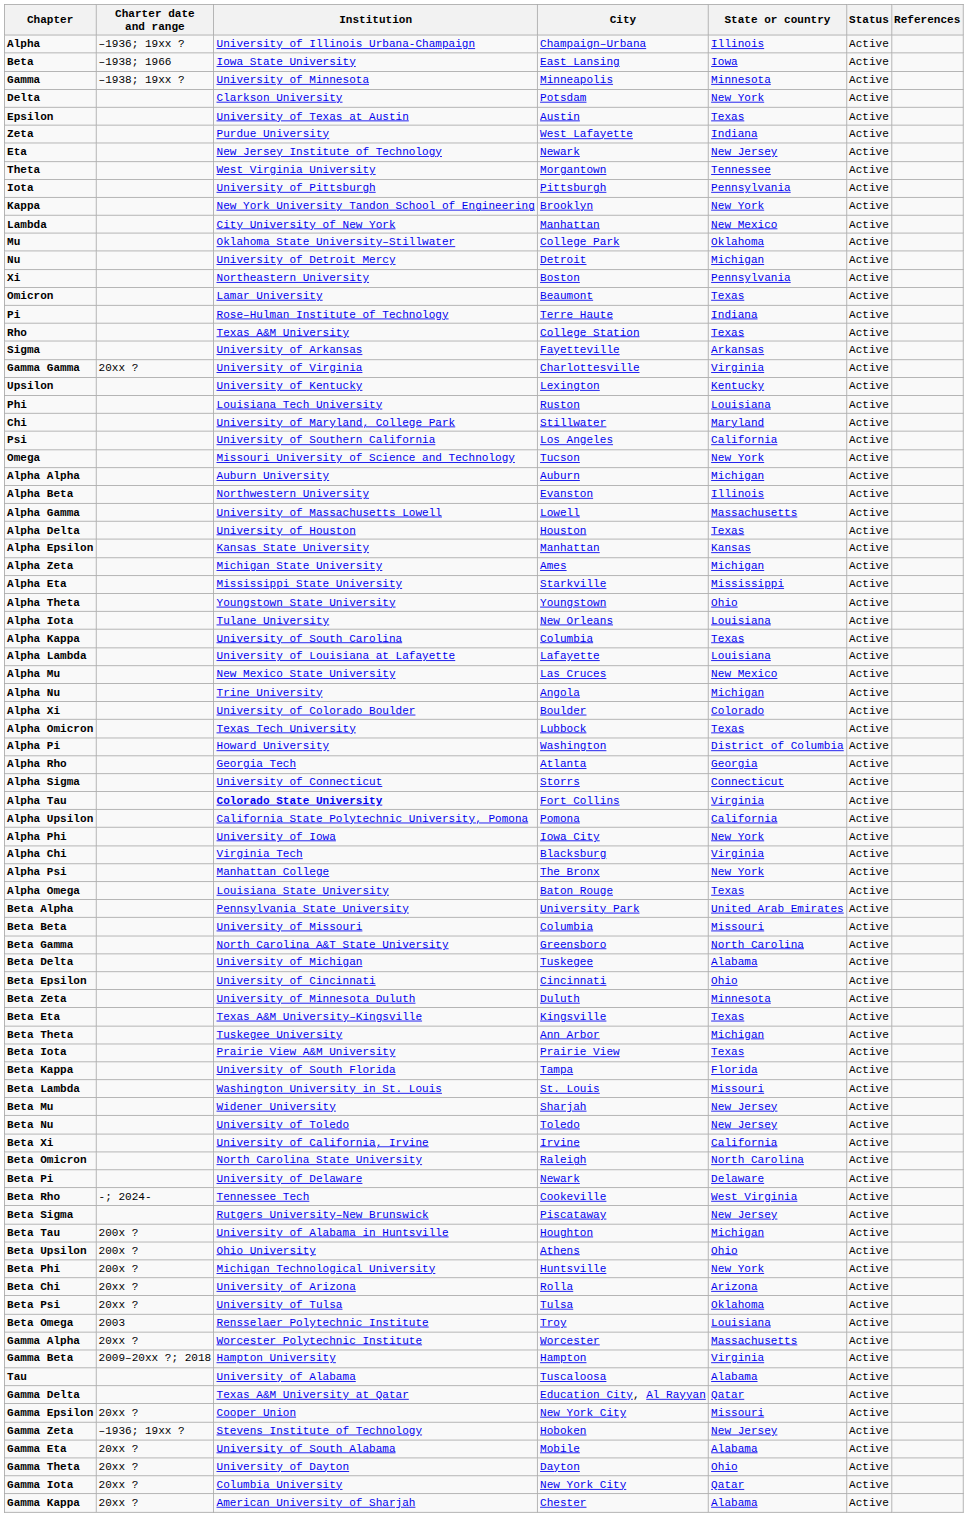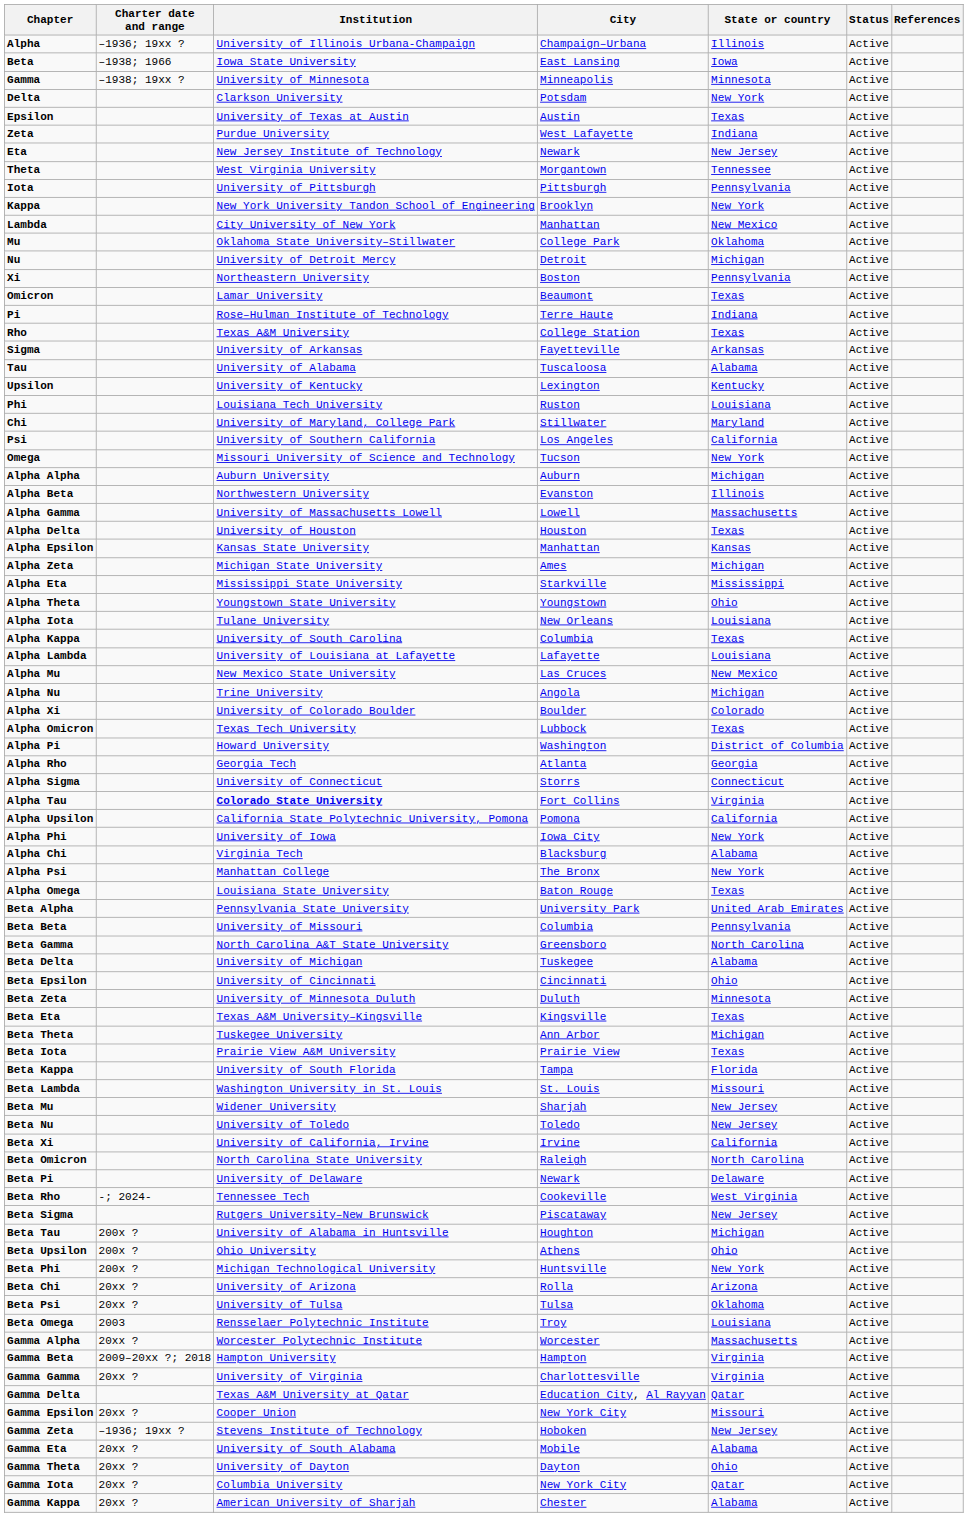 <table class="wikitable sortable">
 <tr>
 <th>Chapter</th>
 <th>Charter date<br>and range</th>
 <th>Institution</th>
 <th>City</th>
 <th>State or country</th>
 <th>Status</th>
 <th>References</th>
 </tr>
 <tr>
 <td><strong>Alpha</strong></td>
 <td>–1936; 19xx ?</td>
 <td><a href='#'>University of Illinois Urbana-Champaign</a></td>
 <td><a href='#'>Champaign–Urbana</a></td>
 <td><a href='#'>Illinois</a></td>
 <td>Active</td>
 <td></td>
 </tr>
 <tr>
 <td><strong>Beta</strong></td>
 <td>–1938; 1966</td>
 <td><a href='#'>Iowa State University</a></td>
 <td><a href='#'>East Lansing</a></td>
 <td><a href='#'>Iowa</a></td>
 <td>Active</td>
 <td></td>
 </tr>
 <tr>
 <td><strong>Gamma</strong></td>
 <td>–1938; 19xx ?</td>
 <td><a href='#'>University of Minnesota</a></td>
 <td><a href='#'>Minneapolis</a></td>
 <td><a href='#'>Minnesota</a></td>
 <td>Active</td>
 <td></td>
 </tr>
 <tr>
 <td><strong>Delta</strong></td>
 <td></td>
 <td><a href='#'>Clarkson University</a></td>
 <td><a href='#'>Potsdam</a></td>
 <td><a href='#'>New York</a></td>
 <td>Active</td>
 <td></td>
 </tr>
 <tr>
 <td><strong>Epsilon</strong></td>
 <td></td>
 <td><a href='#'>University of Texas at Austin</a></td>
 <td><a href='#'>Austin</a></td>
 <td><a href='#'>Texas</a></td>
 <td>Active</td>
 <td></td>
 </tr>
 <tr>
 <td><strong>Zeta</strong></td>
 <td></td>
 <td><a href='#'>Purdue University</a></td>
 <td><a href='#'>West Lafayette</a></td>
 <td><a href='#'>Indiana</a></td>
 <td>Active</td>
 <td></td>
 </tr>
 <tr>
 <td><strong>Eta</strong></td>
 <td></td>
 <td><a href='#'>New Jersey Institute of Technology</a></td>
 <td><a href='#'>Newark</a></td>
 <td><a href='#'>New Jersey</a></td>
 <td>Active</td>
 <td></td>
 </tr>
 <tr>
 <td><strong>Theta</strong></td>
 <td></td>
 <td><a href='#'>West Virginia University</a></td>
 <td><a href='#'>Morgantown</a></td>
 <td><a href='#'>Tennessee</a></td>
 <td>Active</td>
 <td></td>
 </tr>
 <tr>
 <td><strong>Iota</strong></td>
 <td></td>
 <td><a href='#'>University of Pittsburgh</a></td>
 <td><a href='#'>Pittsburgh</a></td>
 <td><a href='#'>Pennsylvania</a></td>
 <td>Active</td>
 <td></td>
 </tr>
 <tr>
 <td><strong>Kappa</strong></td>
 <td></td>
 <td><a href='#'>New York University Tandon School of Engineering</a></td>
 <td><a href='#'>Brooklyn</a></td>
 <td><a href='#'>New York</a></td>
 <td>Active</td>
 <td></td>
 </tr>
 <tr>
 <td><strong>Lambda</strong></td>
 <td></td>
 <td><a href='#'>City University of New York</a></td>
 <td><a href='#'>Manhattan</a></td>
 <td><a href='#'>New Mexico</a></td>
 <td>Active</td>
 <td></td>
 </tr>
 <tr>
 <td><strong>Mu</strong></td>
 <td></td>
 <td><a href='#'>Oklahoma State University–Stillwater</a></td>
 <td><a href='#'>College Park</a></td>
 <td><a href='#'>Oklahoma</a></td>
 <td>Active</td>
 <td></td>
 </tr>
 <tr>
 <td><strong>Nu</strong></td>
 <td></td>
 <td><a href='#'>University of Detroit Mercy</a></td>
 <td><a href='#'>Detroit</a></td>
 <td><a href='#'>Michigan</a></td>
 <td>Active</td>
 <td></td>
 </tr>
 <tr>
 <td><strong>Xi</strong></td>
 <td></td>
 <td><a href='#'>Northeastern University</a></td>
 <td><a href='#'>Boston</a></td>
 <td><a href='#'>Pennsylvania</a></td>
 <td>Active</td>
 <td></td>
 </tr>
 <tr>
 <td><strong>Omicron</strong></td>
 <td></td>
 <td><a href='#'>Lamar University</a></td>
 <td><a href='#'>Beaumont</a></td>
 <td><a href='#'>Texas</a></td>
 <td>Active</td>
 <td></td>
 </tr>
 <tr>
 <td><strong>Pi</strong></td>
 <td></td>
 <td><a href='#'>Rose–Hulman Institute of Technology</a></td>
 <td><a href='#'>Terre Haute</a></td>
 <td><a href='#'>Indiana</a></td>
 <td>Active</td>
 <td></td>
 </tr>
 <tr>
 <td><strong>Rho</strong></td>
 <td></td>
 <td><a href='#'>Texas A&M University</a></td>
 <td><a href='#'>College Station</a></td>
 <td><a href='#'>Texas</a></td>
 <td>Active</td>
 <td></td>
 </tr>
 <tr>
 <td><strong>Sigma</strong></td>
 <td></td>
 <td><a href='#'>University of Arkansas</a></td>
 <td><a href='#'>Fayetteville</a></td>
 <td><a href='#'>Arkansas</a></td>
 <td>Active</td>
 <td></td>
 </tr>
 <tr>
-<td><strong>Gamma Gamma</strong></td>
-<td>20xx ?</td>
-<td><a href='#'>University of Virginia</a></td>
-<td><a href='#'>Charlottesville</a></td>
-<td><a href='#'>Virginia</a></td>
+<td><strong>Tau</strong></td>
+<td></td>
+<td><a href='#'>University of Alabama</a></td>
+<td><a href='#'>Tuscaloosa</a></td>
+<td><a href='#'>Alabama</a></td>
 <td>Active</td>
 <td></td>
 </tr>
 <tr>
 <td><strong>Upsilon</strong></td>
 <td></td>
 <td><a href='#'>University of Kentucky</a></td>
 <td><a href='#'>Lexington</a></td>
 <td><a href='#'>Kentucky</a></td>
 <td>Active</td>
 <td></td>
 </tr>
 <tr>
 <td><strong>Phi</strong></td>
 <td></td>
 <td><a href='#'>Louisiana Tech University</a></td>
 <td><a href='#'>Ruston</a></td>
 <td><a href='#'>Louisiana</a></td>
 <td>Active</td>
 <td></td>
 </tr>
 <tr>
 <td><strong>Chi</strong></td>
 <td></td>
 <td><a href='#'>University of Maryland, College Park</a></td>
 <td><a href='#'>Stillwater</a></td>
 <td><a href='#'>Maryland</a></td>
 <td>Active</td>
 <td></td>
 </tr>
 <tr>
 <td><strong>Psi</strong></td>
 <td></td>
 <td><a href='#'>University of Southern California</a></td>
 <td><a href='#'>Los Angeles</a></td>
 <td><a href='#'>California</a></td>
 <td>Active</td>
 <td></td>
 </tr>
 <tr>
 <td><strong>Omega</strong></td>
 <td></td>
 <td><a href='#'>Missouri University of Science and Technology</a></td>
 <td><a href='#'>Tucson</a></td>
 <td><a href='#'>New York</a></td>
 <td>Active</td>
 <td></td>
 </tr>
 <tr>
 <td><strong>Alpha Alpha</strong></td>
 <td></td>
 <td><a href='#'>Auburn University</a></td>
 <td><a href='#'>Auburn</a></td>
 <td><a href='#'>Michigan</a></td>
 <td>Active</td>
 <td></td>
 </tr>
 <tr>
 <td><strong>Alpha Beta</strong></td>
 <td></td>
 <td><a href='#'>Northwestern University</a></td>
 <td><a href='#'>Evanston</a></td>
 <td><a href='#'>Illinois</a></td>
 <td>Active</td>
 <td></td>
 </tr>
 <tr>
 <td><strong>Alpha Gamma</strong></td>
 <td></td>
 <td><a href='#'>University of Massachusetts Lowell</a></td>
 <td><a href='#'>Lowell</a></td>
 <td><a href='#'>Massachusetts</a></td>
 <td>Active</td>
 <td></td>
 </tr>
 <tr>
 <td><strong>Alpha Delta</strong></td>
 <td></td>
 <td><a href='#'>University of Houston</a></td>
 <td><a href='#'>Houston</a></td>
 <td><a href='#'>Texas</a></td>
 <td>Active</td>
 <td></td>
 </tr>
 <tr>
 <td><strong>Alpha Epsilon</strong></td>
 <td></td>
 <td><a href='#'>Kansas State University</a></td>
 <td><a href='#'>Manhattan</a></td>
 <td><a href='#'>Kansas</a></td>
 <td>Active</td>
 <td></td>
 </tr>
 <tr>
 <td><strong>Alpha Zeta</strong></td>
 <td></td>
 <td><a href='#'>Michigan State University</a></td>
 <td><a href='#'>Ames</a></td>
 <td><a href='#'>Michigan</a></td>
 <td>Active</td>
 <td></td>
 </tr>
 <tr>
 <td><strong>Alpha Eta</strong></td>
 <td></td>
 <td><a href='#'>Mississippi State University</a></td>
 <td><a href='#'>Starkville</a></td>
 <td><a href='#'>Mississippi</a></td>
 <td>Active</td>
 <td></td>
 </tr>
 <tr>
 <td><strong>Alpha Theta</strong></td>
 <td></td>
 <td><a href='#'>Youngstown State University</a></td>
 <td><a href='#'>Youngstown</a></td>
 <td><a href='#'>Ohio</a></td>
 <td>Active</td>
 <td></td>
 </tr>
 <tr>
 <td><strong>Alpha Iota</strong></td>
 <td></td>
 <td><a href='#'>Tulane University</a></td>
 <td><a href='#'>New Orleans</a></td>
 <td><a href='#'>Louisiana</a></td>
 <td>Active</td>
 <td></td>
 </tr>
 <tr>
 <td><strong>Alpha Kappa</strong></td>
 <td></td>
 <td><a href='#'>University of South Carolina</a></td>
 <td><a href='#'>Columbia</a></td>
 <td><a href='#'>Texas</a></td>
 <td>Active</td>
 <td></td>
 </tr>
 <tr>
 <td><strong>Alpha Lambda</strong></td>
 <td></td>
 <td><a href='#'>University of Louisiana at Lafayette</a></td>
 <td><a href='#'>Lafayette</a></td>
 <td><a href='#'>Louisiana</a></td>
 <td>Active</td>
 <td></td>
 </tr>
 <tr>
 <td><strong>Alpha Mu</strong></td>
 <td></td>
 <td><a href='#'>New Mexico State University</a></td>
 <td><a href='#'>Las Cruces</a></td>
 <td><a href='#'>New Mexico</a></td>
 <td>Active</td>
 <td></td>
 </tr>
 <tr>
 <td><strong>Alpha Nu</strong></td>
 <td></td>
 <td><a href='#'>Trine University</a></td>
 <td><a href='#'>Angola</a></td>
 <td><a href='#'>Michigan</a></td>
 <td>Active</td>
 <td></td>
 </tr>
 <tr>
 <td><strong>Alpha Xi</strong></td>
 <td></td>
 <td><a href='#'>University of Colorado Boulder</a></td>
 <td><a href='#'>Boulder</a></td>
 <td><a href='#'>Colorado</a></td>
 <td>Active</td>
 <td></td>
 </tr>
 <tr>
 <td><strong>Alpha Omicron</strong></td>
 <td></td>
 <td><a href='#'>Texas Tech University</a></td>
 <td><a href='#'>Lubbock</a></td>
 <td><a href='#'>Texas</a></td>
 <td>Active</td>
 <td></td>
 </tr>
 <tr>
 <td><strong>Alpha Pi</strong></td>
 <td></td>
 <td><a href='#'>Howard University</a></td>
 <td><a href='#'>Washington</a></td>
 <td><a href='#'>District of Columbia</a></td>
 <td>Active</td>
 <td></td>
 </tr>
 <tr>
 <td><strong>Alpha Rho</strong></td>
 <td></td>
 <td><a href='#'>Georgia Tech</a></td>
 <td><a href='#'>Atlanta</a></td>
 <td><a href='#'>Georgia</a></td>
 <td>Active</td>
 <td></td>
 </tr>
 <tr>
 <td><strong>Alpha Sigma</strong></td>
 <td></td>
 <td><a href='#'>University of Connecticut</a></td>
 <td><a href='#'>Storrs</a></td>
 <td><a href='#'>Connecticut</a></td>
 <td>Active</td>
 <td></td>
 </tr>
 <tr>
 <td><strong>Alpha Tau</strong></td>
 <td></td>
 <td><strong><a href='#'>Colorado State University</a></strong></td>
 <td><a href='#'>Fort Collins</a></td>
 <td><a href='#'>Virginia</a></td>
 <td>Active</td>
 <td></td>
 </tr>
 <tr>
 <td><strong>Alpha Upsilon</strong></td>
 <td></td>
 <td><a href='#'>California State Polytechnic University, Pomona</a></td>
 <td><a href='#'>Pomona</a></td>
 <td><a href='#'>California</a></td>
 <td>Active</td>
 <td></td>
 </tr>
 <tr>
 <td><strong>Alpha Phi</strong></td>
 <td></td>
 <td><a href='#'>University of Iowa</a></td>
 <td><a href='#'>Iowa City</a></td>
 <td><a href='#'>New York</a></td>
 <td>Active</td>
 <td></td>
 </tr>
 <tr>
 <td><strong>Alpha Chi</strong></td>
 <td></td>
 <td><a href='#'>Virginia Tech</a></td>
 <td><a href='#'>Blacksburg</a></td>
-<td><a href='#'>Virginia</a></td>
+<td><a href='#'>Alabama</a></td>
 <td>Active</td>
 <td></td>
 </tr>
 <tr>
 <td><strong>Alpha Psi</strong></td>
 <td></td>
 <td><a href='#'>Manhattan College</a></td>
 <td><a href='#'>The Bronx</a></td>
 <td><a href='#'>New York</a></td>
 <td>Active</td>
 <td></td>
 </tr>
 <tr>
 <td><strong>Alpha Omega</strong></td>
 <td></td>
 <td><a href='#'>Louisiana State University</a></td>
 <td><a href='#'>Baton Rouge</a></td>
 <td><a href='#'>Texas</a></td>
 <td>Active</td>
 <td></td>
 </tr>
 <tr>
 <td><strong>Beta Alpha</strong></td>
 <td></td>
 <td><a href='#'>Pennsylvania State University</a></td>
 <td><a href='#'>University Park</a></td>
 <td><a href='#'>United Arab Emirates</a></td>
 <td>Active</td>
 <td></td>
 </tr>
 <tr>
 <td><strong>Beta Beta</strong></td>
 <td></td>
 <td><a href='#'>University of Missouri</a></td>
 <td><a href='#'>Columbia</a></td>
-<td><a href='#'>Missouri</a></td>
+<td><a href='#'>Pennsylvania</a></td>
 <td>Active</td>
 <td></td>
 </tr>
 <tr>
 <td><strong>Beta Gamma</strong></td>
 <td></td>
 <td><a href='#'>North Carolina A&T State University</a></td>
 <td><a href='#'>Greensboro</a></td>
 <td><a href='#'>North Carolina</a></td>
 <td>Active</td>
 <td></td>
 </tr>
 <tr>
 <td><strong>Beta Delta</strong></td>
 <td></td>
 <td><a href='#'>University of Michigan</a></td>
 <td><a href='#'>Tuskegee</a></td>
 <td><a href='#'>Alabama</a></td>
 <td>Active</td>
 <td></td>
 </tr>
 <tr>
 <td><strong>Beta Epsilon</strong></td>
 <td></td>
 <td><a href='#'>University of Cincinnati</a></td>
 <td><a href='#'>Cincinnati</a></td>
 <td><a href='#'>Ohio</a></td>
 <td>Active</td>
 <td></td>
 </tr>
 <tr>
 <td><strong>Beta Zeta</strong></td>
 <td></td>
 <td><a href='#'>University of Minnesota Duluth</a></td>
 <td><a href='#'>Duluth</a></td>
 <td><a href='#'>Minnesota</a></td>
 <td>Active</td>
 <td></td>
 </tr>
 <tr>
 <td><strong>Beta Eta</strong></td>
 <td></td>
 <td><a href='#'>Texas A&M University–Kingsville</a></td>
 <td><a href='#'>Kingsville</a></td>
 <td><a href='#'>Texas</a></td>
 <td>Active</td>
 <td></td>
 </tr>
 <tr>
 <td><strong>Beta Theta</strong></td>
 <td></td>
 <td><a href='#'>Tuskegee University</a></td>
 <td><a href='#'>Ann Arbor</a></td>
 <td><a href='#'>Michigan</a></td>
 <td>Active</td>
 <td></td>
 </tr>
 <tr>
 <td><strong>Beta Iota</strong></td>
 <td></td>
 <td><a href='#'>Prairie View A&M University</a></td>
 <td><a href='#'>Prairie View</a></td>
 <td><a href='#'>Texas</a></td>
 <td>Active</td>
 <td></td>
 </tr>
 <tr>
 <td><strong>Beta Kappa</strong></td>
 <td></td>
 <td><a href='#'>University of South Florida</a></td>
 <td><a href='#'>Tampa</a></td>
 <td><a href='#'>Florida</a></td>
 <td>Active</td>
 <td></td>
 </tr>
 <tr>
 <td><strong>Beta Lambda</strong></td>
 <td></td>
 <td><a href='#'>Washington University in St. Louis</a></td>
 <td><a href='#'>St. Louis</a></td>
 <td><a href='#'>Missouri</a></td>
 <td>Active</td>
 <td></td>
 </tr>
 <tr>
 <td><strong>Beta Mu</strong></td>
 <td></td>
 <td><a href='#'>Widener University</a></td>
 <td><a href='#'>Sharjah</a></td>
 <td><a href='#'>New Jersey</a></td>
 <td>Active</td>
 <td></td>
 </tr>
 <tr>
 <td><strong>Beta Nu</strong></td>
 <td></td>
 <td><a href='#'>University of Toledo</a></td>
 <td><a href='#'>Toledo</a></td>
 <td><a href='#'>New Jersey</a></td>
 <td>Active</td>
 <td></td>
 </tr>
 <tr>
 <td><strong>Beta Xi</strong></td>
 <td></td>
 <td><a href='#'>University of California, Irvine</a></td>
 <td><a href='#'>Irvine</a></td>
 <td><a href='#'>California</a></td>
 <td>Active</td>
 <td></td>
 </tr>
 <tr>
 <td><strong>Beta Omicron</strong></td>
 <td></td>
 <td><a href='#'>North Carolina State University</a></td>
 <td><a href='#'>Raleigh</a></td>
 <td><a href='#'>North Carolina</a></td>
 <td>Active</td>
 <td></td>
 </tr>
 <tr>
 <td><strong>Beta Pi</strong></td>
 <td></td>
 <td><a href='#'>University of Delaware</a></td>
 <td><a href='#'>Newark</a></td>
 <td><a href='#'>Delaware</a></td>
 <td>Active</td>
 <td></td>
 </tr>
 <tr>
 <td><strong>Beta Rho</strong></td>
 <td>-; 2024-</td>
 <td><a href='#'>Tennessee Tech</a></td>
 <td><a href='#'>Cookeville</a></td>
 <td><a href='#'>West Virginia</a></td>
 <td>Active</td>
 <td></td>
 </tr>
 <tr>
 <td><strong>Beta Sigma</strong></td>
 <td></td>
 <td><a href='#'>Rutgers University–New Brunswick</a></td>
 <td><a href='#'>Piscataway</a></td>
 <td><a href='#'>New Jersey</a></td>
 <td>Active</td>
 <td></td>
 </tr>
 <tr>
 <td><strong>Beta Tau</strong></td>
 <td>200x ?</td>
 <td><a href='#'>University of Alabama in Huntsville</a></td>
 <td><a href='#'>Houghton</a></td>
 <td><a href='#'>Michigan</a></td>
 <td>Active</td>
 <td></td>
 </tr>
 <tr>
 <td><strong>Beta Upsilon</strong></td>
 <td>200x ?</td>
 <td><a href='#'>Ohio University</a></td>
 <td><a href='#'>Athens</a></td>
 <td><a href='#'>Ohio</a></td>
 <td>Active</td>
 <td></td>
 </tr>
 <tr>
 <td><strong>Beta Phi</strong></td>
 <td>200x ?</td>
 <td><a href='#'>Michigan Technological University</a></td>
 <td><a href='#'>Huntsville</a></td>
 <td><a href='#'>New York</a></td>
 <td>Active</td>
 <td></td>
 </tr>
 <tr>
 <td><strong>Beta Chi</strong></td>
 <td>20xx ?</td>
 <td><a href='#'>University of Arizona</a></td>
 <td><a href='#'>Rolla</a></td>
 <td><a href='#'>Arizona</a></td>
 <td>Active</td>
 <td></td>
 </tr>
 <tr>
 <td><strong>Beta Psi</strong></td>
 <td>20xx ?</td>
 <td><a href='#'>University of Tulsa</a></td>
 <td><a href='#'>Tulsa</a></td>
 <td><a href='#'>Oklahoma</a></td>
 <td>Active</td>
 <td></td>
 </tr>
 <tr>
 <td><strong>Beta Omega</strong></td>
 <td>2003</td>
 <td><a href='#'>Rensselaer Polytechnic Institute</a></td>
 <td><a href='#'>Troy</a></td>
 <td><a href='#'>Louisiana</a></td>
 <td>Active</td>
 <td></td>
 </tr>
 <tr>
 <td><strong>Gamma Alpha</strong></td>
 <td>20xx ?</td>
 <td><a href='#'>Worcester Polytechnic Institute</a></td>
 <td><a href='#'>Worcester</a></td>
 <td><a href='#'>Massachusetts</a></td>
 <td>Active</td>
 <td></td>
 </tr>
 <tr>
 <td><strong>Gamma Beta</strong></td>
 <td>2009–20xx ?; 2018</td>
 <td><a href='#'>Hampton University</a></td>
 <td><a href='#'>Hampton</a></td>
 <td><a href='#'>Virginia</a></td>
 <td>Active</td>
 <td></td>
 </tr>
 <tr>
-<td><strong>Tau</strong></td>
-<td></td>
-<td><a href='#'>University of Alabama</a></td>
-<td><a href='#'>Tuscaloosa</a></td>
-<td><a href='#'>Alabama</a></td>
+<td><strong>Gamma Gamma</strong></td>
+<td>20xx ?</td>
+<td><a href='#'>University of Virginia</a></td>
+<td><a href='#'>Charlottesville</a></td>
+<td><a href='#'>Virginia</a></td>
 <td>Active</td>
 <td></td>
 </tr>
 <tr>
 <td><strong>Gamma Delta</strong></td>
 <td></td>
 <td><a href='#'>Texas A&M University at Qatar</a></td>
 <td><a href='#'>Education City</a>, <a href='#'>Al Rayyan</a></td>
 <td><a href='#'>Qatar</a></td>
 <td>Active</td>
 <td></td>
 </tr>
 <tr>
 <td><strong>Gamma Epsilon</strong></td>
 <td>20xx ?</td>
 <td><a href='#'>Cooper Union</a></td>
 <td><a href='#'>New York City</a></td>
 <td><a href='#'>Missouri</a></td>
 <td>Active</td>
 <td></td>
 </tr>
 <tr>
 <td><strong>Gamma Zeta</strong></td>
 <td>–1936; 19xx ?</td>
 <td><a href='#'>Stevens Institute of Technology</a></td>
 <td><a href='#'>Hoboken</a></td>
 <td><a href='#'>New Jersey</a></td>
 <td>Active</td>
 <td></td>
 </tr>
 <tr>
 <td><strong>Gamma Eta</strong></td>
 <td>20xx ?</td>
 <td><a href='#'>University of South Alabama</a></td>
 <td><a href='#'>Mobile</a></td>
 <td><a href='#'>Alabama</a></td>
 <td>Active</td>
 <td></td>
 </tr>
 <tr>
 <td><strong>Gamma Theta</strong></td>
 <td>20xx ?</td>
 <td><a href='#'>University of Dayton</a></td>
 <td><a href='#'>Dayton</a></td>
 <td><a href='#'>Ohio</a></td>
 <td>Active</td>
 <td></td>
 </tr>
 <tr>
 <td><strong>Gamma Iota</strong></td>
 <td>20xx ?</td>
 <td><a href='#'>Columbia University</a></td>
 <td><a href='#'>New York City</a></td>
 <td><a href='#'>Qatar</a></td>
 <td>Active</td>
 <td></td>
 </tr>
 <tr>
 <td><strong>Gamma Kappa</strong></td>
 <td>20xx ?</td>
 <td><a href='#'>American University of Sharjah</a></td>
 <td><a href='#'>Chester</a></td>
 <td><a href='#'>Alabama</a></td>
 <td>Active</td>
 <td></td>
 </tr>
 </table>
